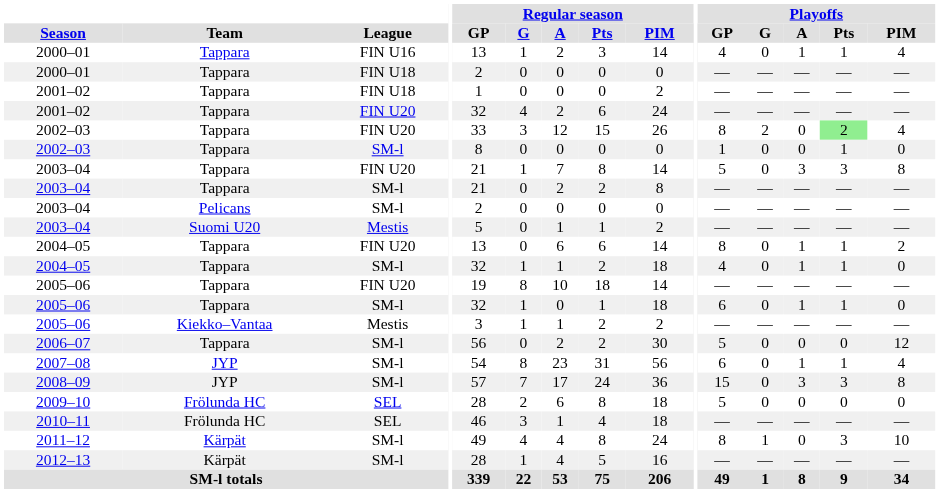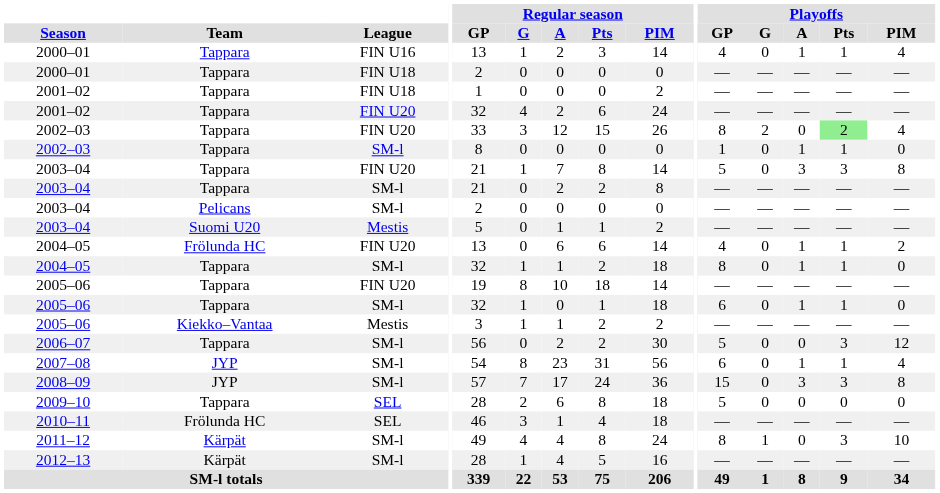 <table border="0" cellpadding="1" cellspacing="0" style="text-align:center; width:60em">
 <tr bgcolor="#e0e0e0">
 <th colspan="3" bgcolor="#ffffff"></th>
 <th rowspan="99" bgcolor="#ffffff"></th>
 <th colspan="5"><a href='#'>Regular season</a></th>
 <th rowspan="99" bgcolor="#ffffff"></th>
 <th colspan="5"><a href='#'>Playoffs</a></th>
 </tr>
 <tr bgcolor="#e0e0e0">
 <th><a href='#'>Season</a></th>
 <th>Team</th>
 <th>League</th>
 <th>GP</th>
 <th><a href='#'>G</a></th>
 <th><a href='#'>A</a></th>
 <th><a href='#'>Pts</a></th>
 <th><a href='#'>PIM</a></th>
 <th>GP</th>
 <th>G</th>
 <th>A</th>
 <th>Pts</th>
 <th>PIM</th>
 </tr>
 <tr>
 <td>2000–01</td>
 <td><a href='#'>Tappara</a></td>
 <td>FIN U16</td>
 <td>13</td>
 <td>1</td>
 <td>2</td>
 <td>3</td>
 <td>14</td>
 <td>4</td>
 <td>0</td>
 <td>1</td>
 <td>1</td>
 <td>4</td>
 </tr>
 <tr bgcolor="#f0f0f0">
 <td>2000–01</td>
 <td>Tappara</td>
 <td>FIN U18</td>
 <td>2</td>
 <td>0</td>
 <td>0</td>
 <td>0</td>
 <td>0</td>
 <td>—</td>
 <td>—</td>
 <td>—</td>
 <td>—</td>
 <td>—</td>
 </tr>
 <tr>
 <td>2001–02</td>
 <td>Tappara</td>
 <td>FIN U18</td>
 <td>1</td>
 <td>0</td>
 <td>0</td>
 <td>0</td>
 <td>2</td>
 <td>—</td>
 <td>—</td>
 <td>—</td>
 <td>—</td>
 <td>—</td>
 </tr>
 <tr bgcolor="#f0f0f0">
 <td>2001–02</td>
 <td>Tappara</td>
 <td><a href='#'>FIN U20</a></td>
 <td>32</td>
 <td>4</td>
 <td>2</td>
 <td>6</td>
 <td>24</td>
 <td>—</td>
 <td>—</td>
 <td>—</td>
 <td>—</td>
 <td>—</td>
 </tr>
 <tr>
 <td>2002–03</td>
 <td>Tappara</td>
 <td>FIN U20</td>
 <td>33</td>
 <td>3</td>
 <td>12</td>
 <td>15</td>
 <td>26</td>
 <td>8</td>
 <td>2</td>
 <td>0</td>
 <td style="background: lightgreen;">2</td>
 <td>4</td>
 </tr>
 <tr bgcolor="#f0f0f0">
 <td><a href='#'>2002–03</a></td>
 <td>Tappara</td>
 <td><a href='#'>SM-l</a></td>
 <td>8</td>
 <td>0</td>
 <td>0</td>
 <td>0</td>
 <td>0</td>
 <td>1</td>
 <td>0</td>
-<td>0</td>
+<td>1</td>
 <td>1</td>
 <td>0</td>
 </tr>
 <tr>
 <td>2003–04</td>
 <td>Tappara</td>
 <td>FIN U20</td>
 <td>21</td>
 <td>1</td>
 <td>7</td>
 <td>8</td>
 <td>14</td>
 <td>5</td>
 <td>0</td>
 <td>3</td>
 <td>3</td>
 <td>8</td>
 </tr>
 <tr bgcolor="#f0f0f0">
 <td><a href='#'>2003–04</a></td>
 <td>Tappara</td>
 <td>SM-l</td>
 <td>21</td>
 <td>0</td>
 <td>2</td>
 <td>2</td>
 <td>8</td>
 <td>—</td>
 <td>—</td>
 <td>—</td>
 <td>—</td>
 <td>—</td>
 </tr>
 <tr>
 <td>2003–04</td>
 <td><a href='#'>Pelicans</a></td>
 <td>SM-l</td>
 <td>2</td>
 <td>0</td>
 <td>0</td>
 <td>0</td>
 <td>0</td>
 <td>—</td>
 <td>—</td>
 <td>—</td>
 <td>—</td>
 <td>—</td>
 </tr>
 <tr bgcolor="#f0f0f0">
 <td><a href='#'>2003–04</a></td>
 <td><a href='#'>Suomi U20</a></td>
 <td><a href='#'>Mestis</a></td>
 <td>5</td>
 <td>0</td>
 <td>1</td>
 <td>1</td>
 <td>2</td>
 <td>—</td>
 <td>—</td>
 <td>—</td>
 <td>—</td>
 <td>—</td>
 </tr>
 <tr>
 <td>2004–05</td>
-<td>Tappara</td>
+<td><a href='#'>Frölunda HC</a></td>
 <td>FIN U20</td>
 <td>13</td>
 <td>0</td>
 <td>6</td>
 <td>6</td>
 <td>14</td>
-<td>8</td>
+<td>4</td>
 <td>0</td>
 <td>1</td>
 <td>1</td>
 <td>2</td>
 </tr>
 <tr bgcolor="#f0f0f0">
 <td><a href='#'>2004–05</a></td>
 <td>Tappara</td>
 <td>SM-l</td>
 <td>32</td>
 <td>1</td>
 <td>1</td>
 <td>2</td>
 <td>18</td>
-<td>4</td>
+<td>8</td>
 <td>0</td>
 <td>1</td>
 <td>1</td>
 <td>0</td>
 </tr>
 <tr>
 <td>2005–06</td>
 <td>Tappara</td>
 <td>FIN U20</td>
 <td>19</td>
 <td>8</td>
 <td>10</td>
 <td>18</td>
 <td>14</td>
 <td>—</td>
 <td>—</td>
 <td>—</td>
 <td>—</td>
 <td>—</td>
 </tr>
 <tr bgcolor="#f0f0f0">
 <td><a href='#'>2005–06</a></td>
 <td>Tappara</td>
 <td>SM-l</td>
 <td>32</td>
 <td>1</td>
 <td>0</td>
 <td>1</td>
 <td>18</td>
 <td>6</td>
 <td>0</td>
 <td>1</td>
 <td>1</td>
 <td>0</td>
 </tr>
 <tr>
 <td><a href='#'>2005–06</a></td>
 <td><a href='#'>Kiekko–Vantaa</a></td>
 <td>Mestis</td>
 <td>3</td>
 <td>1</td>
 <td>1</td>
 <td>2</td>
 <td>2</td>
 <td>—</td>
 <td>—</td>
 <td>—</td>
 <td>—</td>
 <td>—</td>
 </tr>
 <tr bgcolor="#f0f0f0">
 <td><a href='#'>2006–07</a></td>
 <td>Tappara</td>
 <td>SM-l</td>
 <td>56</td>
 <td>0</td>
 <td>2</td>
 <td>2</td>
 <td>30</td>
 <td>5</td>
 <td>0</td>
 <td>0</td>
-<td>0</td>
+<td>3</td>
 <td>12</td>
 </tr>
 <tr>
 <td><a href='#'>2007–08</a></td>
 <td><a href='#'>JYP</a></td>
 <td>SM-l</td>
 <td>54</td>
 <td>8</td>
 <td>23</td>
 <td>31</td>
 <td>56</td>
 <td>6</td>
 <td>0</td>
 <td>1</td>
 <td>1</td>
 <td>4</td>
 </tr>
 <tr bgcolor="#f0f0f0">
 <td><a href='#'>2008–09</a></td>
 <td>JYP</td>
 <td>SM-l</td>
 <td>57</td>
 <td>7</td>
 <td>17</td>
 <td>24</td>
 <td>36</td>
 <td>15</td>
 <td>0</td>
 <td>3</td>
 <td>3</td>
 <td>8</td>
 </tr>
 <tr>
 <td><a href='#'>2009–10</a></td>
-<td><a href='#'>Frölunda HC</a></td>
+<td>Tappara</td>
 <td><a href='#'>SEL</a></td>
 <td>28</td>
 <td>2</td>
 <td>6</td>
 <td>8</td>
 <td>18</td>
 <td>5</td>
 <td>0</td>
 <td>0</td>
 <td>0</td>
 <td>0</td>
 </tr>
 <tr bgcolor="#f0f0f0">
 <td><a href='#'>2010–11</a></td>
 <td>Frölunda HC</td>
 <td>SEL</td>
 <td>46</td>
 <td>3</td>
 <td>1</td>
 <td>4</td>
 <td>18</td>
 <td>—</td>
 <td>—</td>
 <td>—</td>
 <td>—</td>
 <td>—</td>
 </tr>
 <tr>
 <td><a href='#'>2011–12</a></td>
 <td><a href='#'>Kärpät</a></td>
 <td>SM-l</td>
 <td>49</td>
 <td>4</td>
 <td>4</td>
 <td>8</td>
 <td>24</td>
 <td>8</td>
 <td>1</td>
 <td>0</td>
 <td>3</td>
 <td>10</td>
 </tr>
 <tr bgcolor="#f0f0f0">
 <td><a href='#'>2012–13</a></td>
 <td>Kärpät</td>
 <td>SM-l</td>
 <td>28</td>
 <td>1</td>
 <td>4</td>
 <td>5</td>
 <td>16</td>
 <td>—</td>
 <td>—</td>
 <td>—</td>
 <td>—</td>
 <td>—</td>
 </tr>
 <tr bgcolor="#e0e0e0">
 <th colspan="3">SM-l totals</th>
 <th>339</th>
 <th>22</th>
 <th>53</th>
 <th>75</th>
 <th>206</th>
 <th>49</th>
 <th>1</th>
 <th>8</th>
 <th>9</th>
 <th>34</th>
 </tr>
 </table>
